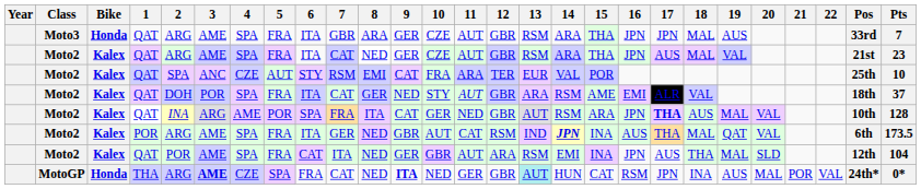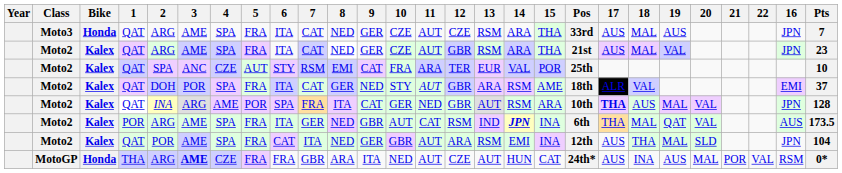 <table class="wikitable" style="text-align:center;">
 <tr>
 <th>Year</th>
 <th>Class</th>
 <th>Bike</th>
 <th>1</th>
 <th>2</th>
 <th>3</th>
 <th>4</th>
 <th>5</th>
 <th>6</th>
 <th>7</th>
 <th>8</th>
 <th>9</th>
 <th>10</th>
 <th>11</th>
 <th>12</th>
 <th>13</th>
 <th>14</th>
 <th>15</th>
-<th>16</th>
+<th>Pos</th>
 <th>17</th>
 <th>18</th>
 <th>19</th>
 <th>20</th>
 <th>21</th>
 <th>22</th>
-<th>Pos</th>
+<th>16</th>
 <th>Pts</th>
 </tr>
 <tr>
 <th></th>
 <th>Moto3</th>
 <th><a href='#'>Honda</a></th>
 <td><a href='#'>QAT</a></td>
 <td><a href='#'>ARG</a></td>
 <td><a href='#'>AME</a></td>
 <td><a href='#'>SPA</a></td>
 <td><a href='#'>FRA</a></td>
 <td><a href='#'>ITA</a></td>
-<td><a href='#'>GBR</a></td>
-<td><a href='#'>ARA</a></td>
+<td><a href='#'>CAT</a></td>
+<td><a href='#'>NED</a></td>
 <td><a href='#'>GER</a></td>
 <td><a href='#'>CZE</a></td>
 <td><a href='#'>AUT</a></td>
-<td><a href='#'>GBR</a></td>
+<td><a href='#'>CZE</a></td>
 <td><a href='#'>RSM</a></td>
 <td><a href='#'>ARA</a></td>
 <td style="background:#DFFFDF;"><a href='#'>THA</a><br></td>
-<td><a href='#'>JPN</a></td>
-<td><a href='#'>JPN</a></td>
+<th>33rd</th>
+<td><a href='#'>AUS</a></td>
 <td><a href='#'>MAL</a></td>
 <td><a href='#'>AUS</a></td>
 <td></td>
 <td></td>
 <td></td>
-<th>33rd</th>
+<td><a href='#'>JPN</a></td>
 <th>7</th>
 </tr>
 <tr>
 <th></th>
 <th>Moto2</th>
 <th><a href='#'>Kalex</a></th>
 <td style="background:#efcfff;"><a href='#'>QAT</a><br></td>
 <td style="background:#dfffdf;"><a href='#'>ARG</a><br></td>
 <td style="background:#cfcfff;"><a href='#'>AME</a><br></td>
 <td style="background:#cfcfff;"><a href='#'>SPA</a><br></td>
 <td style="background:#efcfff;"><a href='#'>FRA</a><br></td>
 <td><a href='#'>ITA</a></td>
 <td style="background:#cfcfff;"><a href='#'>CAT</a><br></td>
 <td style="background:#ffffff;"><a href='#'>NED</a><br></td>
 <td><a href='#'>GER</a></td>
 <td style="background:#dfffdf;"><a href='#'>CZE</a><br></td>
 <td style="background:#dfffdf;"><a href='#'>AUT</a><br></td>
 <td style="background:#cfcfff;"><a href='#'>GBR</a><br></td>
 <td style="background:#dfffdf;"><a href='#'>RSM</a><br></td>
 <td style="background:#cfcfff;"><a href='#'>ARA</a><br></td>
 <td style="background:#dfffdf;"><a href='#'>THA</a><br></td>
-<td style="background:#dfffdf;"><a href='#'>JPN</a><br></td>
+<th>21st</th>
 <td style="background:#efcfff;"><a href='#'>AUS</a><br></td>
 <td style="background:#efcfff;"><a href='#'>MAL</a><br></td>
 <td style="background:#cfcfff;"><a href='#'>VAL</a><br></td>
 <td></td>
 <td></td>
 <td></td>
-<th>21st</th>
+<td style="background:#dfffdf;"><a href='#'>JPN</a><br></td>
 <th>23</th>
 </tr>
 <tr>
 <th></th>
 <th>Moto2</th>
 <th><a href='#'>Kalex</a></th>
 <td style="background:#cfcfff;"><a href='#'>QAT</a><br></td>
 <td style="background:#efcfff;"><a href='#'>SPA</a><br></td>
 <td style="background:#efcfff;"><a href='#'>ANC</a><br></td>
 <td style="background:#cfcfff;"><a href='#'>CZE</a><br></td>
 <td style="background:#dfffdf;"><a href='#'>AUT</a><br></td>
 <td style="background:#efcfff;"><a href='#'>STY</a><br></td>
 <td style="background:#cfcfff;"><a href='#'>RSM</a><br></td>
 <td style="background:#cfcfff;"><a href='#'>EMI</a><br></td>
 <td style="background:#efcfff;"><a href='#'>CAT</a><br></td>
 <td style="background:#dfffdf;"><a href='#'>FRA</a><br></td>
 <td style="background:#cfcfff;"><a href='#'>ARA</a><br></td>
 <td style="background:#cfcfff;"><a href='#'>TER</a><br></td>
 <td style="background:#efcfff;"><a href='#'>EUR</a><br></td>
 <td style="background:#cfcfff;"><a href='#'>VAL</a><br></td>
 <td style="background:#cfcfff;"><a href='#'>POR</a><br></td>
+<th>25th</th>
 <td></td>
 <td></td>
 <td></td>
 <td></td>
 <td></td>
 <td></td>
 <td></td>
-<th>25th</th>
 <th>10</th>
 </tr>
 <tr>
 <th></th>
 <th>Moto2</th>
 <th><a href='#'>Kalex</a></th>
 <td style="background:#efcfff;"><a href='#'>QAT</a><br></td>
 <td style="background:#cfcfff;"><a href='#'>DOH</a><br></td>
 <td style="background:#cfcfff;"><a href='#'>POR</a><br></td>
 <td style="background:#efcfff;"><a href='#'>SPA</a><br></td>
 <td style="background:#dfffdf;"><a href='#'>FRA</a><br></td>
 <td style="background:#cfcfff;"><a href='#'>ITA</a><br></td>
 <td style="background:#dfffdf;"><a href='#'>CAT</a><br></td>
 <td style="background:#cfcfff;"><a href='#'>GER</a><br></td>
 <td style="background:#dfffdf;"><a href='#'>NED</a><br></td>
 <td style="background:#dfffdf;"><a href='#'>STY</a><br></td>
 <td style="background:#dfffdf;"><em><a href='#'>AUT</a></em><br></td>
 <td style="background:#cfcfff;"><a href='#'>GBR</a><br></td>
 <td style="background:#efcfff;"><a href='#'>ARA</a><br></td>
 <td style="background:#efcfff;"><a href='#'>RSM</a><br></td>
 <td style="background:#dfffdf;"><a href='#'>AME</a><br></td>
-<td style="background:#efcfff;"><a href='#'>EMI</a><br></td>
+<th>18th</th>
 <td style="background:#000000; color:#FFFFFF;"><a href='#'><span>ALR</span></a><br></td>
 <td style="background:#cfcfff;"><a href='#'>VAL</a><br></td>
 <td></td>
 <td></td>
 <td></td>
 <td></td>
-<th>18th</th>
+<td style="background:#efcfff;"><a href='#'>EMI</a><br></td>
 <th>37</th>
 </tr>
 <tr>
 <th></th>
 <th>Moto2</th>
 <th><a href='#'>Kalex</a></th>
 <td style="background:#ffffff;"><a href='#'>QAT</a><br></td>
 <td style="background:#ffffbf;"><em><a href='#'>INA</a></em><br></td>
 <td style="background:#dfdfdf;"><a href='#'>ARG</a><br></td>
 <td style="background:#efcfff;"><a href='#'>AME</a><br></td>
 <td style="background:#efcfff;"><a href='#'>POR</a><br></td>
 <td style="background:#efcfff;"><a href='#'>SPA</a><br></td>
 <td style="background:#ffdf9f;"><a href='#'>FRA</a><br></td>
 <td style="background:#efcfff;"><a href='#'>ITA</a><br></td>
 <td style="background:#dfffdf;"><a href='#'>CAT</a><br></td>
 <td style="background:#dfffdf;"><a href='#'>GER</a><br></td>
 <td style="background:#dfffdf;"><a href='#'>NED</a><br></td>
 <td style="background:#dfffdf;"><a href='#'>GBR</a><br></td>
 <td style="background:#dfdfdf;"><a href='#'>AUT</a><br></td>
 <td style="background:#dfffdf;"><a href='#'>RSM</a><br></td>
 <td style="background:#dfffdf;"><a href='#'>ARA</a><br></td>
-<td style="background:#dfffdf;"><a href='#'>JPN</a><br></td>
+<th>10th</th>
 <td style="background:#efcfff;"><strong><a href='#'>THA</a></strong><br></td>
 <td style="background:#dfffdf;"><a href='#'>AUS</a><br></td>
 <td style="background:#efcfff;"><a href='#'>MAL</a><br></td>
 <td style="background:#efcfff;"><a href='#'>VAL</a><br></td>
 <td></td>
 <td></td>
-<th>10th</th>
+<td style="background:#dfffdf;"><a href='#'>JPN</a><br></td>
 <th>128</th>
 </tr>
 <tr>
 <th></th>
 <th>Moto2</th>
 <th><a href='#'>Kalex</a></th>
 <td style="background:#dfffdf;"><a href='#'>POR</a><br></td>
 <td style="background:#dfffdf;"><a href='#'>ARG</a><br></td>
 <td style="background:#dfffdf;"><a href='#'>AME</a><br></td>
 <td style="background:#dfffdf;"><a href='#'>SPA</a><br></td>
 <td style="background:#dfffdf;"><a href='#'>FRA</a><br></td>
 <td style="background:#dfffdf;"><a href='#'>ITA</a><br></td>
 <td style="background:#dfffdf;"><a href='#'>GER</a><br></td>
 <td style="background:#efcfff;"><a href='#'>NED</a><br></td>
 <td style="background:#dfffdf;"><a href='#'>GBR</a><br></td>
 <td style="background:#dfffdf;"><a href='#'>AUT</a><br></td>
 <td style="background:#dfffdf;"><a href='#'>CAT</a><br></td>
 <td style="background:#dfffdf;"><a href='#'>RSM</a><br></td>
 <td style="background:#efcfff;"><a href='#'>IND</a><br></td>
 <td style="background:#ffffbf;"><strong><em><a href='#'>JPN</a></em></strong><br></td>
 <td style="background:#dfffdf;"><a href='#'>INA</a><br></td>
-<td style="background:#dfffdf;"><a href='#'>AUS</a><br></td>
+<th>6th</th>
 <td style="background:#ffdf9f;"><a href='#'>THA</a><br></td>
 <td style="background:#dfffdf;"><a href='#'>MAL</a><br></td>
 <td style="background:#dfffdf;"><a href='#'>QAT</a><br></td>
 <td style="background:#dfffdf;"><a href='#'>VAL</a><br></td>
 <td></td>
 <td></td>
-<th>6th</th>
+<td style="background:#dfffdf;"><a href='#'>AUS</a><br></td>
 <th>173.5</th>
 </tr>
 <tr>
 <th></th>
 <th>Moto2</th>
 <th><a href='#'>Kalex</a></th>
 <td style="background:#dfffdf;"><a href='#'>QAT</a><br></td>
 <td style="background:#dfffdf;"><a href='#'>POR</a><br></td>
 <td style="background:#cfcfff;"><a href='#'>AME</a><br></td>
 <td style="background:#dfffdf;"><a href='#'>SPA</a><br></td>
 <td style="background:#dfffdf;"><a href='#'>FRA</a><br></td>
 <td style="background:#efcfff;"><a href='#'>CAT</a><br></td>
 <td style="background:#dfffdf;"><a href='#'>ITA</a><br></td>
 <td style="background:#dfffdf;"><a href='#'>NED</a><br></td>
 <td style="background:#dfffdf;"><a href='#'>GER</a><br></td>
 <td style="background:#efcfff;"><a href='#'>GBR</a><br></td>
 <td style="background:#dfffdf;"><a href='#'>AUT</a><br></td>
 <td style="background:#dfffdf;"><a href='#'>ARA</a><br></td>
 <td style="background:#dfffdf;"><a href='#'>RSM</a><br></td>
 <td style="background:#dfffdf;"><a href='#'>EMI</a><br></td>
 <td style="background:#efcfff;"><a href='#'>INA</a><br></td>
-<td><a href='#'>JPN</a></td>
+<th>12th</th>
 <td><a href='#'>AUS</a></td>
 <td style="background:#dfffdf;"><a href='#'>THA</a><br></td>
 <td style="background:#dfffdf;"><a href='#'>MAL</a><br></td>
 <td style="background:#dfffdf;"><a href='#'>SLD</a><br></td>
 <td></td>
 <td></td>
-<th>12th</th>
+<td><a href='#'>JPN</a></td>
 <th>104</th>
 </tr>
 <tr>
 <th></th>
 <th>MotoGP</th>
 <th><a href='#'>Honda</a></th>
 <td style="background:#CFCFFF;"><a href='#'>THA</a><br></td>
 <td style="background:#CFCFFF;"><a href='#'>ARG</a><br></td>
 <td style="background:#CFCFFF;"><strong><a href='#'>AME</a><br></strong></td>
 <td style="background:#cfcfff;"><a href='#'>CZE</a><br></td>
-<td style="background:#EFCFFF;"><a href='#'>SPA</a><br></td>
+<td style="background:#efcfff;"><a href='#'>FRA</a><br></td>
 <td><a href='#'>FRA</a></td>
-<td><a href='#'>CAT</a></td>
+<td><a href='#'>GBR</a></td>
+<td><a href='#'>ARA</a></td>
+<td><a href='#'>ITA</a></td>
 <td><a href='#'>NED</a></td>
-<td><strong><a href='#'>ITA</a></strong></td>
-<td><a href='#'>NED</a></td>
-<td><a href='#'>GER</a></td>
-<td><a href='#'>GBR</a></td>
-<td style="background: paleturquoise;"><a href='#'>AUT</a></td>
+<td><a href='#'>AUT</a></td>
+<td><a href='#'>CZE</a></td>
+<td><a href='#'>AUT</a></td>
 <td><a href='#'>HUN</a></td>
 <td><a href='#'>CAT</a></td>
-<td><a href='#'>RSM</a></td>
-<td><a href='#'>JPN</a></td>
+<th>24th*</th>
+<td><a href='#'>AUS</a></td>
 <td><a href='#'>INA</a></td>
 <td><a href='#'>AUS</a></td>
 <td><a href='#'>MAL</a></td>
 <td><a href='#'>POR</a></td>
 <td><a href='#'>VAL</a></td>
-<th>24th*</th>
+<td><a href='#'>RSM</a></td>
 <th>0*</th>
 </tr>
 </table>
